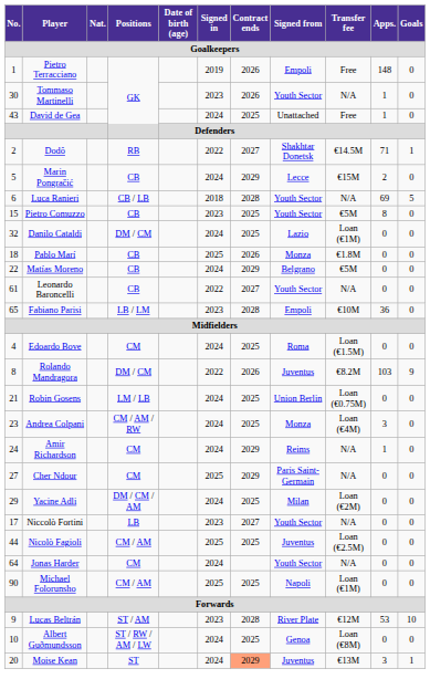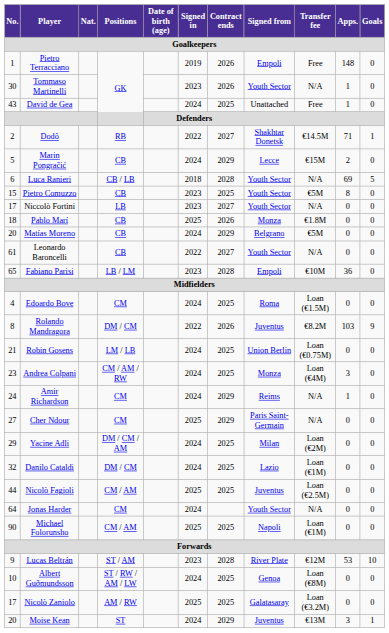 <table class="wikitable" style="text-align:center; font-size:85%; width:100%">
 <tr>
 <th style="background:#482E92; color:white; text-align:center;">No.</th>
 <th style="background:#482E92; color:white; text-align:center;">Player</th>
 <th style="background:#482E92; color:white; text-align:center;">Nat.</th>
 <th style="background:#482E92; color:white; text-align:center;">Positions</th>
 <th style="background:#482E92; color:white; text-align:center;">Date of birth (age)</th>
 <th style="background:#482E92; color:white; text-align:center; max-width:3.5em">Signed in</th>
 <th style="background:#482E92; color:white; text-align:center; max-width:4em">Contract ends</th>
 <th style="background:#482E92; color:white; text-align:center;">Signed from</th>
 <th style="background:#482E92; color:white; text-align:center; max-width:6em">Transfer fee</th>
 <th style="background:#482E92; color:white; text-align:center;">Apps.</th>
 <th style="background:#482E92; color:white; text-align:center;">Goals</th>
 </tr>
 <tr>
 <th colspan=11 style="background:#dcdcdc; text-align:center;">Goalkeepers</th>
 </tr>
 <tr>
 <td>1</td>
 <td><a href='#'>Pietro Terracciano</a></td>
 <td></td>
 <td rowspan="4"><a href='#'>GK</a></td>
 <td></td>
 <td>2019</td>
 <td>2026</td>
 <td> <a href='#'>Empoli</a></td>
 <td>Free</td>
 <td>148</td>
 <td>0</td>
 </tr>
 <tr>
 <td>30</td>
 <td><a href='#'>Tommaso Martinelli</a></td>
 <td></td>
 <td></td>
 <td>2023</td>
 <td>2026</td>
 <td> <a href='#'>Youth Sector</a></td>
 <td>N/A</td>
 <td>1</td>
 <td>0</td>
 </tr>
 <tr>
 <td>43</td>
 <td><a href='#'>David de Gea</a></td>
 <td></td>
 <td></td>
 <td>2024</td>
 <td>2025</td>
 <td>Unattached</td>
 <td>Free</td>
 <td>1</td>
 <td>0</td>
 </tr>
 <tr>
 <th colspan=11 style="background:#dcdcdc; text-align:center;">Defenders</th>
 </tr>
 <tr>
 <td>2</td>
 <td><a href='#'>Dodô</a></td>
 <td></td>
 <td><a href='#'>RB</a></td>
 <td></td>
 <td>2022</td>
 <td>2027</td>
 <td> <a href='#'>Shakhtar Donetsk</a></td>
 <td>€14.5M</td>
 <td>71</td>
 <td>1</td>
 </tr>
 <tr>
 <td>5</td>
 <td><a href='#'>Marin Pongračić</a></td>
 <td></td>
 <td><a href='#'>CB</a></td>
 <td></td>
 <td>2024</td>
 <td>2029</td>
 <td> <a href='#'>Lecce</a></td>
 <td>€15M</td>
 <td>2</td>
 <td>0</td>
 </tr>
 <tr>
 <td>6</td>
 <td><a href='#'>Luca Ranieri</a></td>
 <td></td>
 <td><a href='#'>CB</a> / <a href='#'>LB</a></td>
 <td></td>
 <td>2018</td>
 <td>2028</td>
 <td> <a href='#'>Youth Sector</a></td>
 <td>N/A</td>
 <td>69</td>
 <td>5</td>
 </tr>
 <tr>
 <td>15</td>
 <td><a href='#'>Pietro Comuzzo</a></td>
 <td></td>
 <td><a href='#'>CB</a></td>
 <td></td>
 <td>2023</td>
 <td>2025</td>
 <td> <a href='#'>Youth Sector</a></td>
 <td>€5M</td>
 <td>8</td>
 <td>0</td>
 </tr>
 <tr>
-<td>32</td>
-<td><a href='#'>Danilo Cataldi</a></td>
+<td>17</td>
+<td>Niccolò Fortini</td>
 <td></td>
-<td><a href='#'>DM</a> / <a href='#'>CM</a></td>
+<td><a href='#'>LB</a></td>
 <td></td>
-<td>2024</td>
-<td>2025</td>
-<td> <a href='#'>Lazio</a></td>
-<td>Loan (€1M)</td>
+<td>2023</td>
+<td>2027</td>
+<td> <a href='#'>Youth Sector</a></td>
+<td>N/A</td>
 <td>0</td>
 <td>0</td>
 </tr>
 <tr>
 <td>18</td>
 <td><a href='#'>Pablo Marí</a></td>
 <td></td>
 <td><a href='#'>CB</a></td>
 <td></td>
 <td>2025</td>
 <td>2026</td>
 <td> <a href='#'>Monza</a></td>
 <td>€1.8M</td>
 <td>0</td>
 <td>0</td>
 </tr>
 <tr>
-<td>22</td>
+<td>20</td>
 <td><a href='#'>Matías Moreno</a></td>
 <td></td>
 <td><a href='#'>CB</a></td>
 <td></td>
 <td>2024</td>
 <td>2029</td>
 <td> <a href='#'>Belgrano</a></td>
 <td>€5M</td>
 <td>0</td>
 <td>0</td>
 </tr>
 <tr>
 <td>61</td>
 <td>Leonardo Baroncelli</td>
 <td></td>
 <td><a href='#'>CB</a></td>
 <td></td>
 <td>2022</td>
 <td>2027</td>
 <td> <a href='#'>Youth Sector</a></td>
 <td>N/A</td>
 <td>0</td>
 <td>0</td>
 </tr>
 <tr>
 <td>65</td>
 <td><a href='#'>Fabiano Parisi</a></td>
 <td></td>
 <td><a href='#'>LB</a> / <a href='#'>LM</a></td>
 <td></td>
 <td>2023</td>
 <td>2028</td>
 <td> <a href='#'>Empoli</a></td>
 <td>€10M</td>
 <td>36</td>
 <td>0</td>
 </tr>
 <tr>
 <th colspan=11 style="background:#dcdcdc; text-align:center;">Midfielders</th>
 </tr>
 <tr>
 <td>4</td>
 <td><a href='#'>Edoardo Bove</a></td>
 <td></td>
 <td><a href='#'>CM</a></td>
 <td></td>
 <td>2024</td>
 <td>2025</td>
 <td> <a href='#'>Roma</a></td>
 <td>Loan (€1.5M)</td>
 <td>0</td>
 <td>0</td>
 </tr>
 <tr>
 <td>8</td>
 <td><a href='#'>Rolando Mandragora</a></td>
 <td></td>
 <td><a href='#'>DM</a> / <a href='#'>CM</a></td>
 <td></td>
 <td>2022</td>
 <td>2026</td>
 <td> <a href='#'>Juventus</a></td>
 <td>€8.2M</td>
 <td>103</td>
 <td>9</td>
 </tr>
 <tr>
 <td>21</td>
 <td><a href='#'>Robin Gosens</a></td>
 <td></td>
 <td><a href='#'>LM</a> / <a href='#'>LB</a></td>
 <td></td>
 <td>2024</td>
 <td>2025</td>
 <td> <a href='#'>Union Berlin</a></td>
 <td>Loan (€0.75M)</td>
 <td>0</td>
 <td>0</td>
 </tr>
 <tr>
 <td>23</td>
 <td><a href='#'>Andrea Colpani</a></td>
 <td></td>
 <td><a href='#'>CM</a> / <a href='#'>AM</a> / <a href='#'>RW</a></td>
 <td></td>
 <td>2024</td>
 <td>2025</td>
 <td> <a href='#'>Monza</a></td>
 <td>Loan (€4M)</td>
 <td>3</td>
 <td>0</td>
 </tr>
 <tr>
 <td>24</td>
 <td><a href='#'>Amir Richardson</a></td>
 <td></td>
 <td><a href='#'>CM</a></td>
 <td></td>
 <td>2024</td>
 <td>2029</td>
 <td> <a href='#'>Reims</a></td>
 <td>N/A</td>
 <td>1</td>
 <td>0</td>
 </tr>
 <tr>
 <td>27</td>
 <td><a href='#'>Cher Ndour</a></td>
 <td></td>
 <td><a href='#'>CM</a></td>
 <td></td>
 <td>2025</td>
 <td>2029</td>
 <td> <a href='#'>Paris Saint-Germain</a></td>
 <td>N/A</td>
 <td>0</td>
 <td>0</td>
 </tr>
 <tr>
 <td>29</td>
 <td><a href='#'>Yacine Adli</a></td>
 <td></td>
 <td><a href='#'>DM</a> / <a href='#'>CM</a> / <a href='#'>AM</a></td>
 <td></td>
 <td>2024</td>
 <td>2025</td>
 <td> <a href='#'>Milan</a></td>
 <td>Loan (€2M)</td>
 <td>0</td>
 <td>0</td>
 </tr>
 <tr>
-<td>17</td>
-<td>Niccolò Fortini</td>
+<td>32</td>
+<td><a href='#'>Danilo Cataldi</a></td>
 <td></td>
-<td><a href='#'>LB</a></td>
+<td><a href='#'>DM</a> / <a href='#'>CM</a></td>
 <td></td>
-<td>2023</td>
-<td>2027</td>
-<td> <a href='#'>Youth Sector</a></td>
-<td>N/A</td>
+<td>2024</td>
+<td>2025</td>
+<td> <a href='#'>Lazio</a></td>
+<td>Loan (€1M)</td>
 <td>0</td>
 <td>0</td>
 </tr>
 <tr>
 <td>44</td>
 <td><a href='#'>Nicolò Fagioli</a></td>
 <td></td>
 <td><a href='#'>CM</a> / <a href='#'>AM</a></td>
 <td></td>
 <td>2025</td>
 <td>2025</td>
 <td> <a href='#'>Juventus</a></td>
 <td>Loan (€2.5M)</td>
 <td>0</td>
 <td>0</td>
 </tr>
 <tr>
 <td>64</td>
 <td><a href='#'>Jonas Harder</a></td>
 <td></td>
 <td><a href='#'>CM</a></td>
 <td></td>
 <td>2024</td>
 <td></td>
 <td> <a href='#'>Youth Sector</a></td>
 <td>N/A</td>
 <td>0</td>
 <td>0</td>
 </tr>
 <tr>
 <td>90</td>
 <td><a href='#'>Michael Folorunsho</a></td>
 <td></td>
 <td><a href='#'>CM</a> / <a href='#'>AM</a></td>
 <td></td>
 <td>2025</td>
 <td>2025</td>
 <td> <a href='#'>Napoli</a></td>
 <td>Loan (€1M)</td>
 <td>0</td>
 <td>0</td>
 </tr>
 <tr>
 <th colspan=11 style="background:#dcdcdc; text-align:center;">Forwards</th>
 </tr>
 <tr>
 <td>9</td>
 <td><a href='#'>Lucas Beltrán</a></td>
 <td></td>
 <td><a href='#'>ST</a> / <a href='#'>AM</a></td>
 <td></td>
 <td>2023</td>
 <td>2028</td>
 <td> <a href='#'>River Plate</a></td>
 <td>€12M</td>
 <td>53</td>
 <td>10</td>
 </tr>
 <tr>
 <td>10</td>
 <td><a href='#'>Albert Guðmundsson</a></td>
 <td></td>
 <td><a href='#'>ST</a> / <a href='#'>RW</a> / <a href='#'>AM</a> / <a href='#'>LW</a></td>
 <td></td>
 <td>2024</td>
 <td>2025</td>
 <td> <a href='#'>Genoa</a></td>
 <td>Loan (€8M)</td>
 <td>0</td>
 <td>0</td>
 </tr>
 <tr>
+<td>17</td>
+<td><a href='#'>Nicolò Zaniolo</a></td>
+<td></td>
+<td><a href='#'>AM</a> / <a href='#'>RW</a></td>
+<td></td>
+<td>2025</td>
+<td>2025</td>
+<td> <a href='#'>Galatasaray</a></td>
+<td>Loan (€3.2M)</td>
+<td>0</td>
+<td>0</td>
+</tr>
+<tr>
 <td>20</td>
 <td><a href='#'>Moise Kean</a></td>
 <td></td>
 <td><a href='#'>ST</a></td>
 <td></td>
 <td>2024</td>
-<td style="background: lightsalmon;">2029</td>
+<td>2029</td>
 <td> <a href='#'>Juventus</a></td>
 <td>€13M</td>
 <td>3</td>
 <td>1</td>
 </tr>
 </table>
